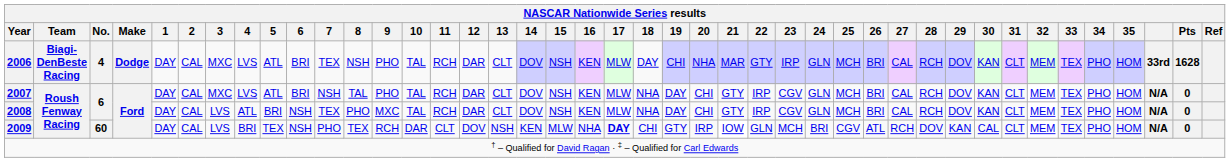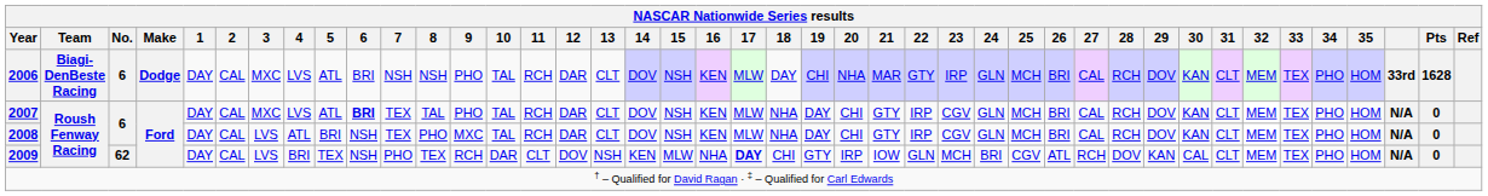 <table class="wikitable" style="text-align:center; font-size:75%">
 <tr>
 <th colspan=42><a href='#'>NASCAR Nationwide Series</a> results</th>
 </tr>
 <tr>
 <th>Year</th>
 <th>Team</th>
 <th>No.</th>
 <th>Make</th>
 <th>1</th>
 <th>2</th>
 <th>3</th>
 <th>4</th>
 <th>5</th>
 <th>6</th>
 <th>7</th>
 <th>8</th>
 <th>9</th>
 <th>10</th>
 <th>11</th>
 <th>12</th>
 <th>13</th>
 <th>14</th>
 <th>15</th>
 <th>16</th>
 <th>17</th>
 <th>18</th>
 <th>19</th>
 <th>20</th>
 <th>21</th>
 <th>22</th>
 <th>23</th>
 <th>24</th>
 <th>25</th>
 <th>26</th>
 <th>27</th>
 <th>28</th>
 <th>29</th>
 <th>30</th>
 <th>31</th>
 <th>32</th>
 <th>33</th>
 <th>34</th>
 <th>35</th>
 <th></th>
 <th>Pts</th>
 <th>Ref</th>
 </tr>
 <tr>
 <th><a href='#'>2006</a></th>
 <th><a href='#'>Biagi-DenBeste Racing</a></th>
-<th>4</th>
+<th>6</th>
 <th><a href='#'>Dodge</a></th>
 <td><a href='#'>DAY</a></td>
 <td><a href='#'>CAL</a></td>
 <td><a href='#'>MXC</a></td>
 <td><a href='#'>LVS</a></td>
 <td><a href='#'>ATL</a></td>
 <td><a href='#'>BRI</a></td>
-<td><a href='#'>TEX</a></td>
+<td><a href='#'>NSH</a></td>
 <td><a href='#'>NSH</a></td>
 <td><a href='#'>PHO</a></td>
 <td><a href='#'>TAL</a></td>
 <td><a href='#'>RCH</a></td>
 <td><a href='#'>DAR</a></td>
 <td><a href='#'>CLT</a></td>
 <td style="background:#CFCFFF;"><a href='#'>DOV</a><br></td>
 <td style="background:#CFCFFF;"><a href='#'>NSH</a><br></td>
 <td style="background:#EFCFFF;"><a href='#'>KEN</a><br></td>
 <td style="background:#DFFFDF;"><a href='#'>MLW</a><br></td>
 <td><a href='#'>DAY</a></td>
 <td style="background:#CFCFFF;"><a href='#'>CHI</a><br></td>
 <td style="background:#CFCFFF;"><a href='#'>NHA</a><br></td>
 <td style="background:#CFCFFF;"><a href='#'>MAR</a><br></td>
 <td style="background:#CFCFFF;"><a href='#'>GTY</a><br></td>
 <td style="background:#CFCFFF;"><a href='#'>IRP</a><br></td>
 <td style="background:#CFCFFF;"><a href='#'>GLN</a><br></td>
 <td style="background:#CFCFFF;"><a href='#'>MCH</a><br></td>
 <td style="background:#CFCFFF;"><a href='#'>BRI</a><br></td>
 <td style="background:#EFCFFF;"><a href='#'>CAL</a><br></td>
 <td style="background:#CFCFFF;"><a href='#'>RCH</a><br></td>
 <td style="background:#CFCFFF;"><a href='#'>DOV</a><br></td>
 <td style="background:#DFFFDF;"><a href='#'>KAN</a><br></td>
 <td style="background:#EFCFFF;"><a href='#'>CLT</a><br></td>
 <td style="background:#DFFFDF;"><a href='#'>MEM</a><br></td>
 <td style="background:#EFCFFF;"><a href='#'>TEX</a><br></td>
 <td style="background:#CFCFFF;"><a href='#'>PHO</a><br></td>
 <td style="background:#CFCFFF;"><a href='#'>HOM</a><br></td>
 <th>33rd</th>
 <th>1628</th>
 <th></th>
 </tr>
 <tr>
 <th><a href='#'>2007</a></th>
 <th rowspan=3><a href='#'>Roush Fenway Racing</a></th>
 <th rowspan=2>6</th>
 <th rowspan=3><a href='#'>Ford</a></th>
 <td><a href='#'>DAY</a></td>
 <td><a href='#'>CAL</a></td>
 <td><a href='#'>MXC</a></td>
 <td><a href='#'>LVS</a></td>
 <td><a href='#'>ATL</a></td>
-<td><a href='#'>BRI</a></td>
-<td><a href='#'>NSH</a></td>
+<td><strong><a href='#'>BRI</a></strong></td>
+<td><a href='#'>TEX</a></td>
 <td><a href='#'>TAL</a></td>
 <td><a href='#'>PHO</a></td>
 <td><a href='#'>TAL</a></td>
 <td><a href='#'>RCH</a></td>
 <td><a href='#'>DAR</a></td>
 <td><a href='#'>CLT</a></td>
 <td><a href='#'>DOV</a></td>
 <td><a href='#'>NSH</a></td>
 <td><a href='#'>KEN</a></td>
 <td><a href='#'>MLW</a></td>
 <td><a href='#'>NHA</a></td>
 <td><a href='#'>DAY</a></td>
 <td><a href='#'>CHI</a></td>
 <td><a href='#'>GTY</a></td>
 <td><a href='#'>IRP</a></td>
 <td><a href='#'>CGV</a></td>
 <td><a href='#'>GLN</a></td>
 <td><a href='#'>MCH</a></td>
 <td><a href='#'>BRI</a></td>
 <td><a href='#'>CAL</a></td>
 <td><a href='#'>RCH</a></td>
 <td><a href='#'>DOV</a></td>
 <td><a href='#'>KAN</a></td>
 <td><a href='#'>CLT</a></td>
 <td style="background:#FFFFFF;"><a href='#'>MEM</a><br></td>
 <td><a href='#'>TEX</a></td>
 <td><a href='#'>PHO</a></td>
 <td><a href='#'>HOM</a></td>
 <th>N/A</th>
 <th>0</th>
 <th></th>
 </tr>
 <tr>
 <th><a href='#'>2008</a></th>
 <td><a href='#'>DAY</a></td>
 <td><a href='#'>CAL</a></td>
 <td><a href='#'>LVS</a></td>
 <td><a href='#'>ATL</a></td>
 <td><a href='#'>BRI</a></td>
 <td><a href='#'>NSH</a></td>
 <td><a href='#'>TEX</a></td>
 <td><a href='#'>PHO</a></td>
 <td><a href='#'>MXC</a></td>
 <td><a href='#'>TAL</a></td>
 <td><a href='#'>RCH</a></td>
 <td><a href='#'>DAR</a></td>
 <td><a href='#'>CLT</a></td>
 <td><a href='#'>DOV</a></td>
 <td><a href='#'>NSH</a></td>
 <td><a href='#'>KEN</a></td>
 <td style="background:#FFFFFF;"><a href='#'>MLW</a><br></td>
 <td><a href='#'>NHA</a></td>
 <td><a href='#'>DAY</a></td>
 <td><a href='#'>CHI</a></td>
 <td><a href='#'>GTY</a></td>
 <td><a href='#'>IRP</a></td>
 <td><a href='#'>CGV</a></td>
 <td><a href='#'>GLN</a></td>
 <td><a href='#'>MCH</a></td>
 <td><a href='#'>BRI</a></td>
 <td><a href='#'>CAL</a></td>
 <td><a href='#'>RCH</a></td>
 <td><a href='#'>DOV</a></td>
 <td><a href='#'>KAN</a></td>
 <td><a href='#'>CLT</a></td>
 <td style="background:#FFFFFF;"><a href='#'>MEM</a><br></td>
 <td><a href='#'>TEX</a></td>
 <td><a href='#'>PHO</a></td>
 <td><a href='#'>HOM</a></td>
 <th>N/A</th>
 <th>0</th>
 <th></th>
 </tr>
 <tr>
 <th><a href='#'>2009</a></th>
-<th>60</th>
+<th>62</th>
 <td><a href='#'>DAY</a></td>
 <td><a href='#'>CAL</a></td>
 <td><a href='#'>LVS</a></td>
 <td><a href='#'>BRI</a></td>
 <td><a href='#'>TEX</a></td>
 <td><a href='#'>NSH</a></td>
 <td><a href='#'>PHO</a></td>
 <td><a href='#'>TEX</a></td>
 <td><a href='#'>RCH</a></td>
 <td><a href='#'>DAR</a></td>
 <td><a href='#'>CLT</a></td>
 <td><a href='#'>DOV</a></td>
 <td><a href='#'>NSH</a></td>
 <td><a href='#'>KEN</a></td>
 <td><a href='#'>MLW</a></td>
 <td><a href='#'>NHA</a></td>
 <td><strong><a href='#'>DAY</a></strong></td>
 <td><a href='#'>CHI</a></td>
 <td><a href='#'>GTY</a></td>
 <td><a href='#'>IRP</a></td>
 <td style="background:#FFFFFF;"><a href='#'>IOW</a><br></td>
 <td><a href='#'>GLN</a></td>
 <td><a href='#'>MCH</a></td>
 <td><a href='#'>BRI</a></td>
 <td><a href='#'>CGV</a></td>
 <td><a href='#'>ATL</a></td>
 <td><a href='#'>RCH</a></td>
 <td><a href='#'>DOV</a></td>
 <td><a href='#'>KAN</a></td>
 <td><a href='#'>CAL</a></td>
 <td><a href='#'>CLT</a></td>
 <td style="background:#FFFFFF;"><a href='#'>MEM</a><br></td>
 <td><a href='#'>TEX</a></td>
 <td><a href='#'>PHO</a></td>
 <td><a href='#'>HOM</a></td>
 <th>N/A</th>
 <th>0</th>
 <th></th>
 </tr>
 <tr>
 <td colspan=42><small><sup>†</sup> – Qualified for <a href='#'>David Ragan</a> · <sup>‡</sup> – Qualified for <a href='#'>Carl Edwards</a></small></td>
 </tr>
 </table>
